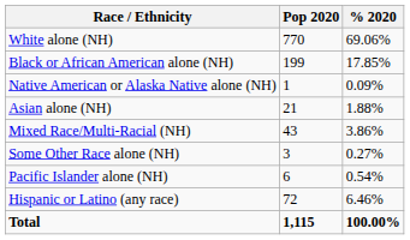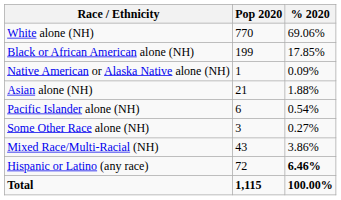 <table class="wikitable">
 <tr>
 <th>Race / Ethnicity</th>
 <th>Pop 2020</th>
 <th>% 2020</th>
 </tr>
 <tr>
 <td><a href='#'>White</a> alone (NH)</td>
 <td>770</td>
 <td>69.06%</td>
 </tr>
 <tr>
 <td><a href='#'>Black or African American</a> alone (NH)</td>
 <td>199</td>
 <td>17.85%</td>
 </tr>
 <tr>
 <td><a href='#'>Native American</a> or <a href='#'>Alaska Native</a> alone (NH)</td>
 <td>1</td>
 <td>0.09%</td>
 </tr>
 <tr>
 <td><a href='#'>Asian</a> alone (NH)</td>
 <td>21</td>
 <td>1.88%</td>
 </tr>
 <tr>
-<td><a href='#'>Mixed Race/Multi-Racial</a> (NH)</td>
-<td>43</td>
-<td>3.86%</td>
+<td><a href='#'>Pacific Islander</a> alone (NH)</td>
+<td>6</td>
+<td>0.54%</td>
 </tr>
 <tr>
 <td><a href='#'>Some Other Race</a> alone (NH)</td>
 <td>3</td>
 <td>0.27%</td>
 </tr>
 <tr>
-<td><a href='#'>Pacific Islander</a> alone (NH)</td>
-<td>6</td>
-<td>0.54%</td>
+<td><a href='#'>Mixed Race/Multi-Racial</a> (NH)</td>
+<td>43</td>
+<td>3.86%</td>
 </tr>
 <tr>
 <td><a href='#'>Hispanic or Latino</a> (any race)</td>
 <td>72</td>
-<td>6.46%</td>
+<td><strong>6.46%</strong></td>
 </tr>
 <tr>
 <td><strong>Total</strong></td>
 <td><strong>1,115</strong></td>
 <td><strong>100.00%</strong></td>
 </tr>
 </table>
